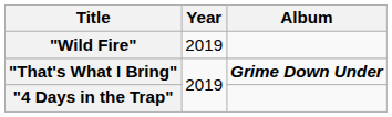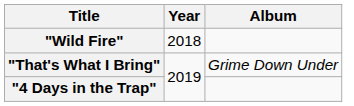 <table class="wikitable plainrowheaders" style="text-align:center;">
 <tr>
 <th>Title</th>
 <th>Year</th>
 <th>Album</th>
 </tr>
 <tr>
 <th scope="row">"Wild Fire"<br></th>
-<td>2019</td>
+<td>2018</td>
 <td></td>
 </tr>
 <tr>
 <th scope="row">"That's What I Bring"<br></th>
 <td rowspan="2">2019</td>
-<td><strong><em>Grime Down Under</em></strong></td>
+<td><em>Grime Down Under</em></td>
 </tr>
 <tr>
 <th scope="row">"4 Days in the Trap"<br></th>
 <td></td>
 </tr>
 </table>
